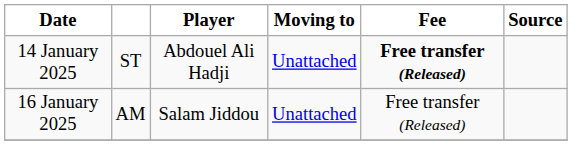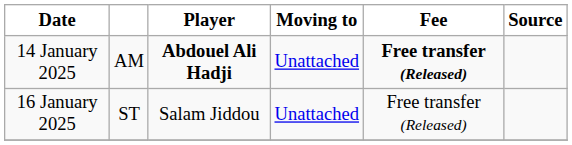 <table class="wikitable sortable" style="width:70%; text-align:center; font-size:90%; text-align:centre;">
 <tr>
 <th style="background:white; color:black; text-align:center;">Date</th>
 <th style="background:white; color:black; text-align:center;"></th>
 <th style="background:white; color:black; text-align:center;">Player</th>
 <th style="background:white; color:black; text-align:center;">Moving to</th>
 <th style="background:white; color:black; text-align:center;">Fee</th>
 <th style="background:white; color:black; text-align:center;">Source</th>
 </tr>
 <tr>
 <td>14 January 2025</td>
-<td>ST</td>
-<td> Abdouel Ali Hadji</td>
+<td>AM</td>
+<td><strong> Abdouel Ali Hadji</strong></td>
 <td><a href='#'>Unattached</a></td>
 <td><strong>Free transfer <small><em>(Released)</em></small></strong></td>
 <td></td>
 </tr>
 <tr>
 <td>16 January 2025</td>
-<td>AM</td>
+<td>ST</td>
 <td> Salam Jiddou</td>
 <td><a href='#'>Unattached</a></td>
 <td>Free transfer <small><em>(Released)</em></small></td>
 <td></td>
 </tr>
 <tr>
 </tr>
 </table>
